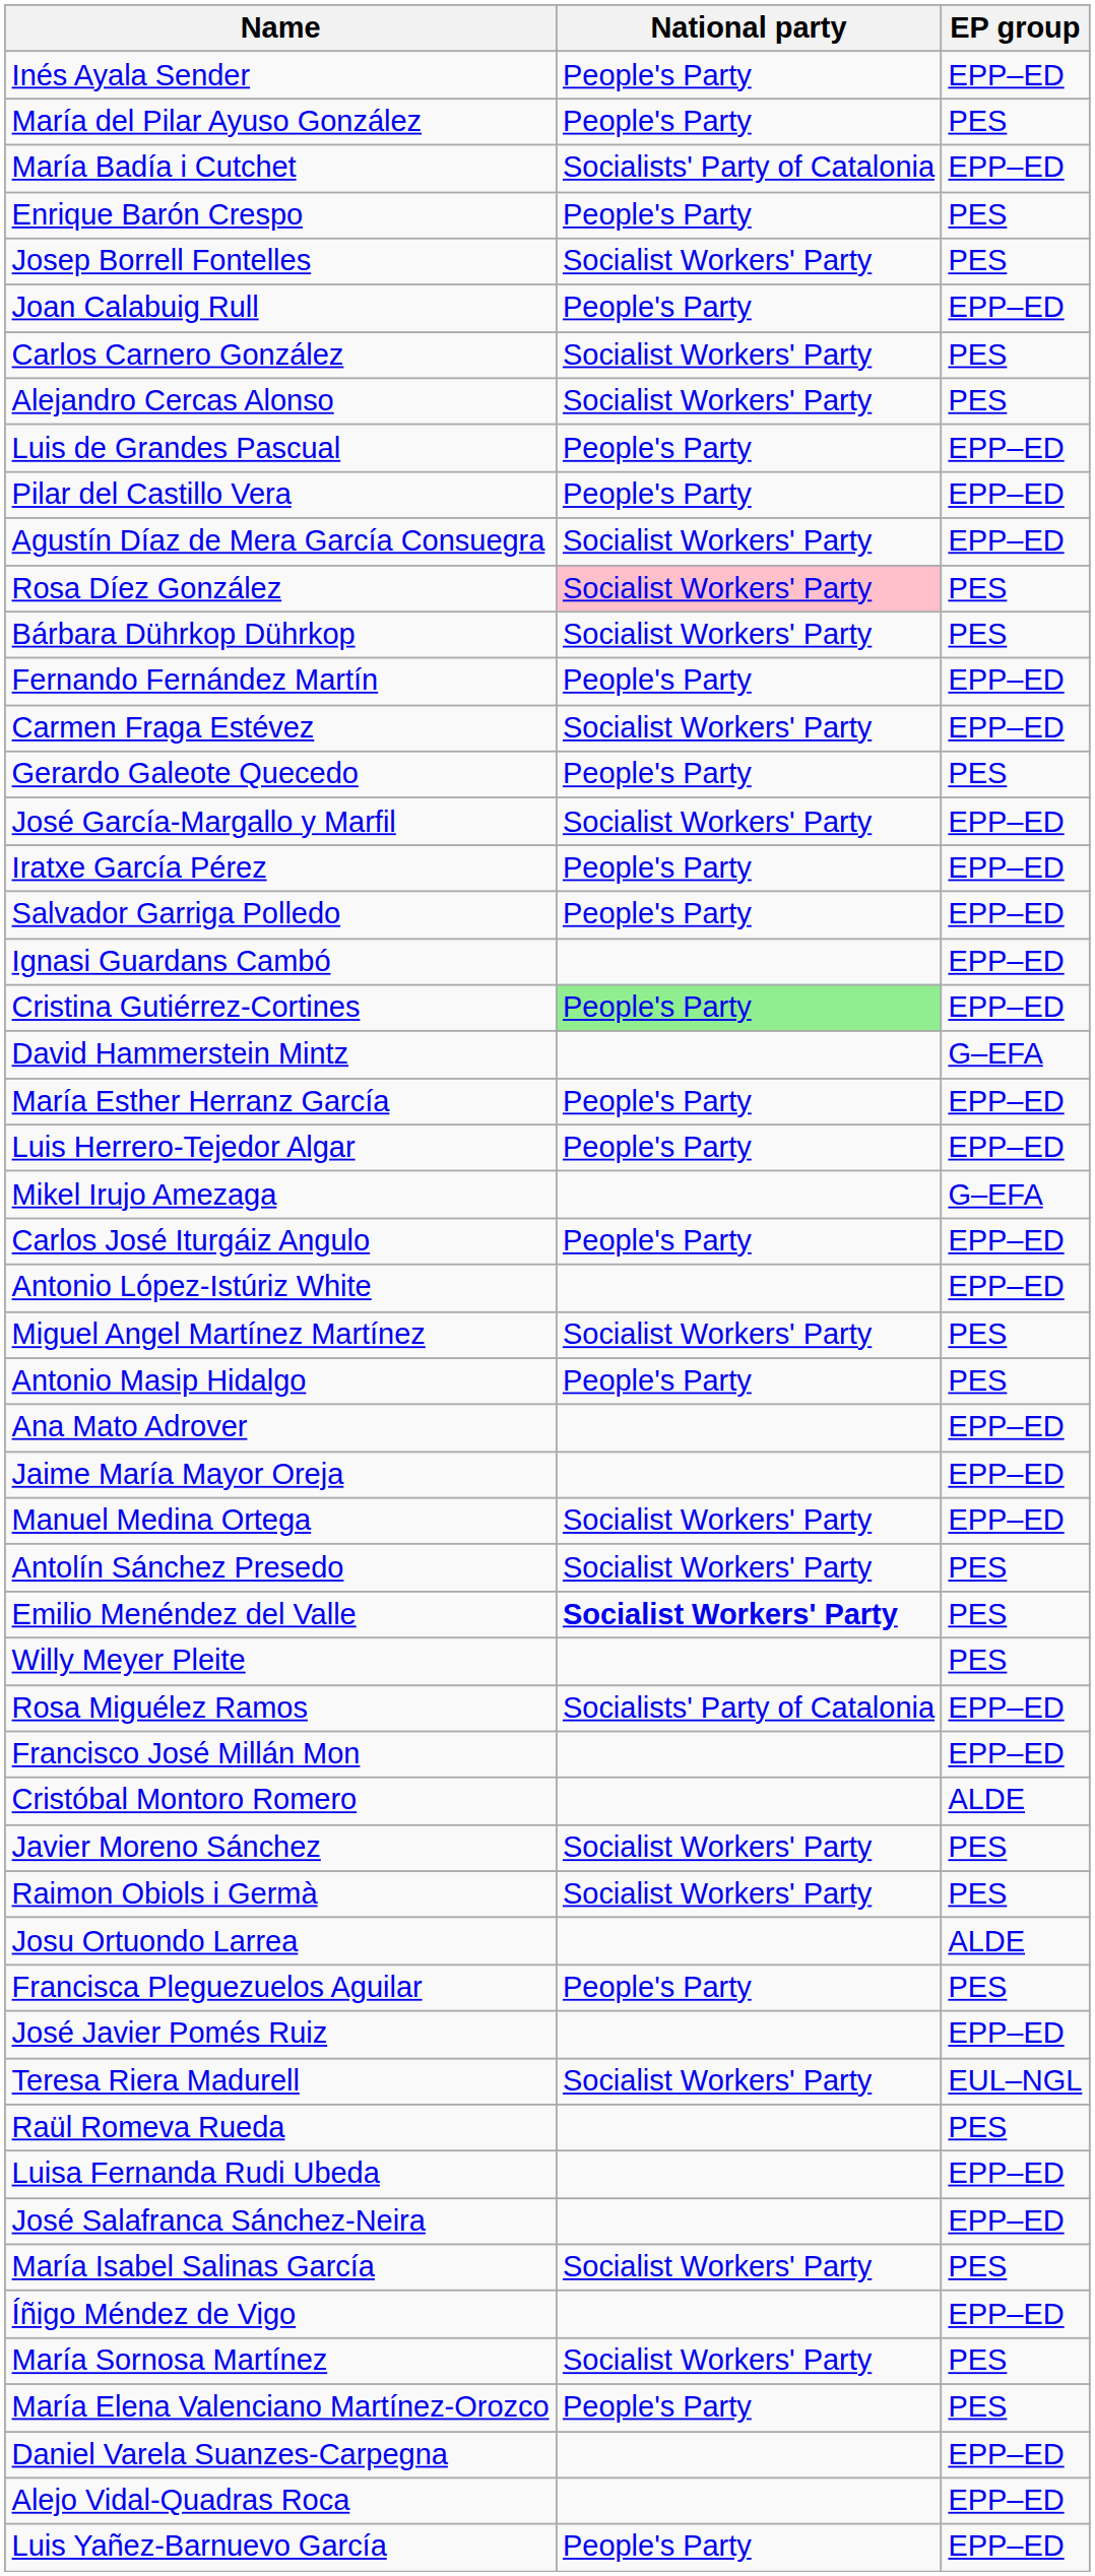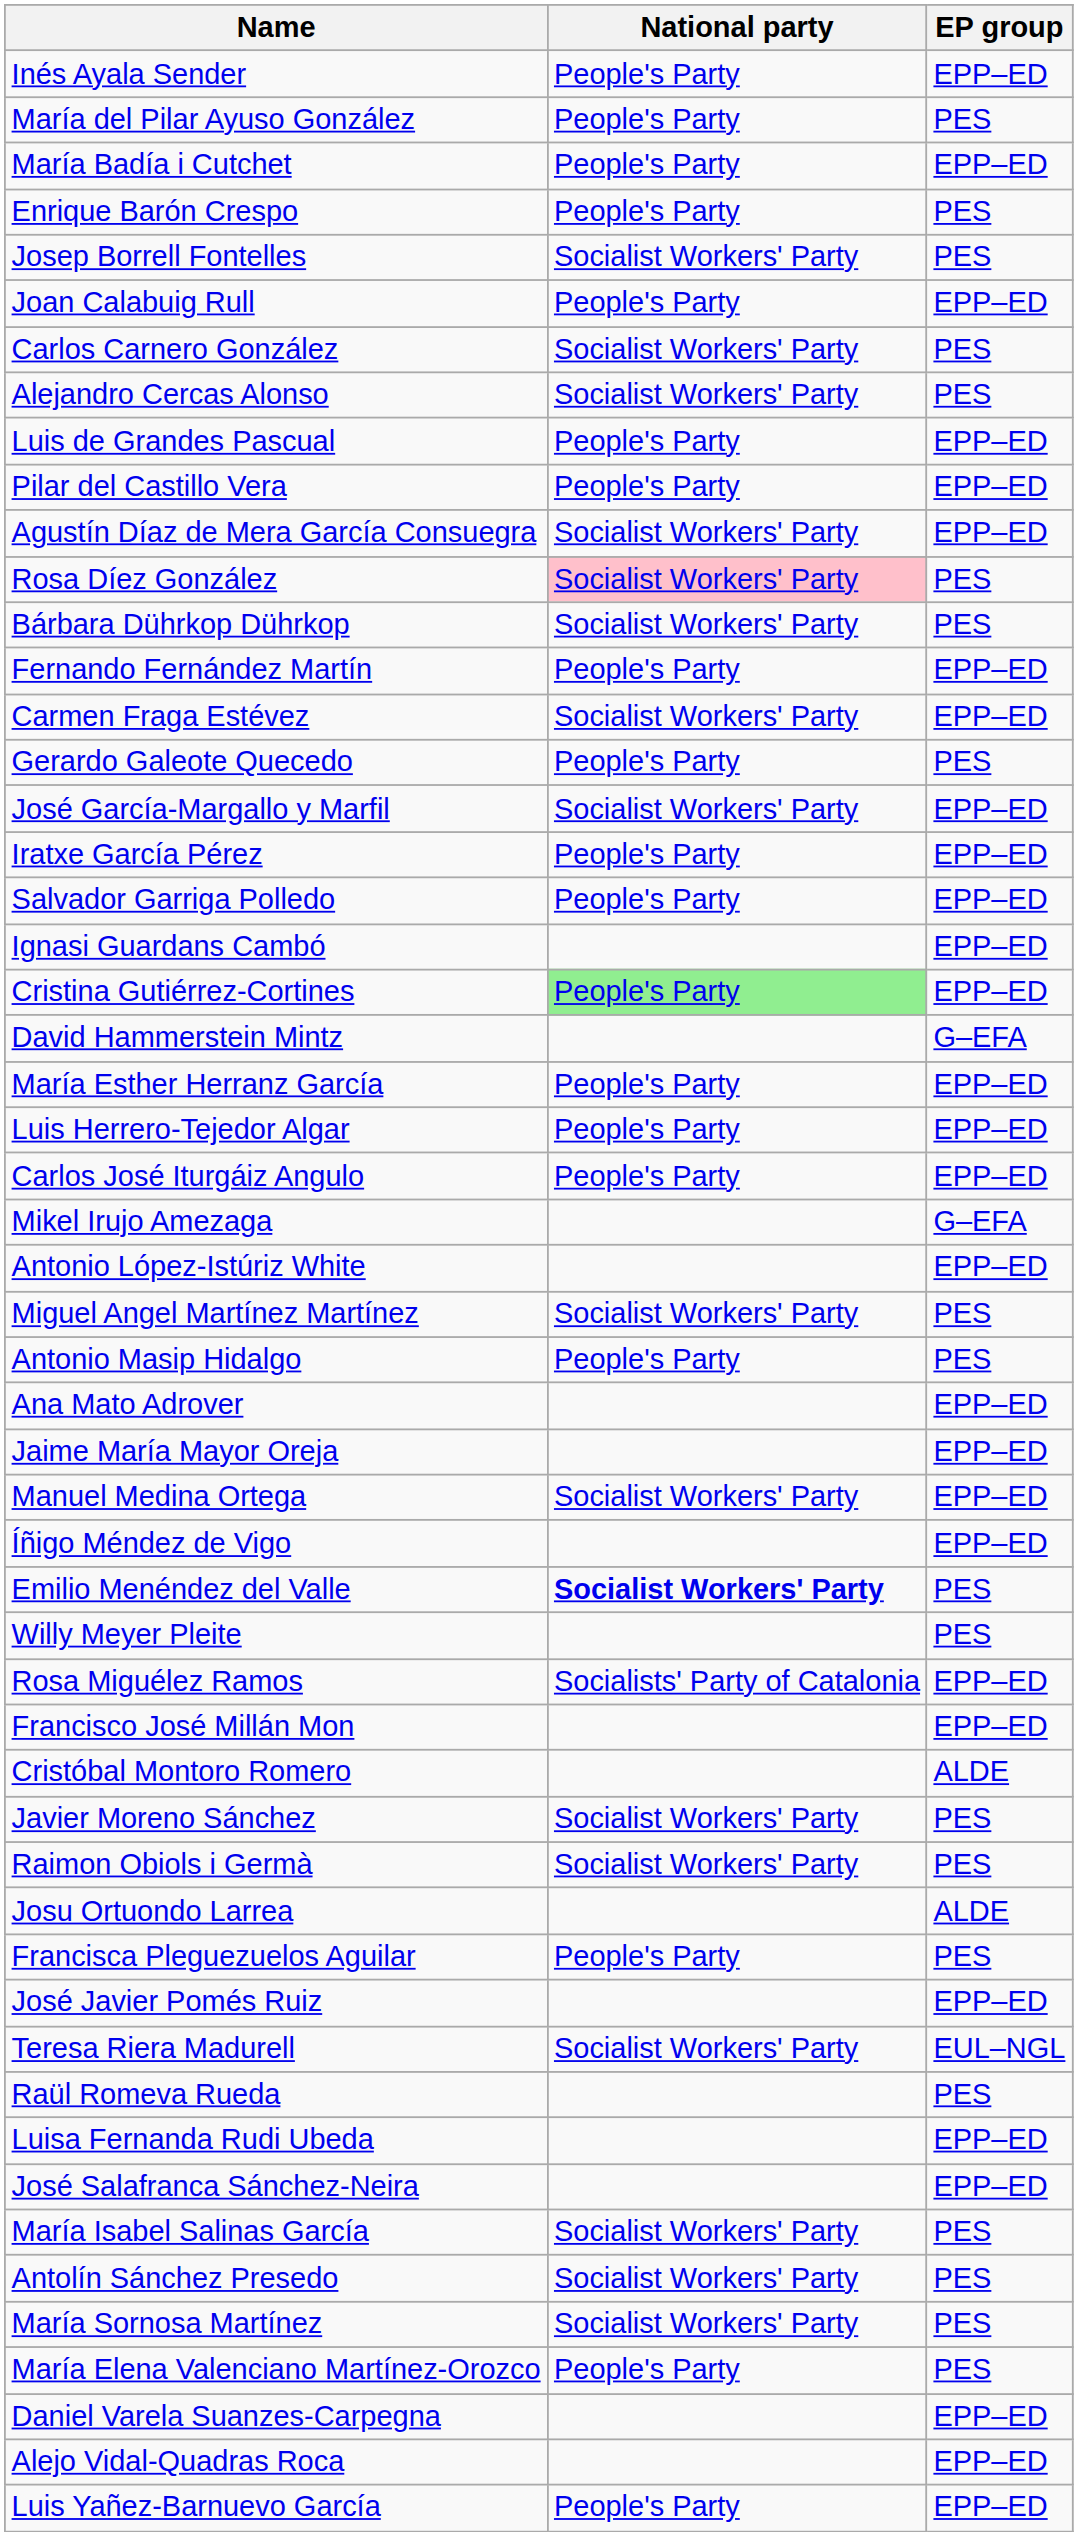 <table class="sortable wikitable">
 <tr>
 <th>Name</th>
 <th>National party</th>
 <th>EP group</th>
 </tr>
 <tr>
 <td><a href='#'>Inés Ayala Sender</a></td>
 <td> <a href='#'>People's Party</a></td>
 <td> <a href='#'>EPP–ED</a></td>
 </tr>
 <tr>
 <td><a href='#'>María del Pilar Ayuso González</a></td>
 <td> <a href='#'>People's Party</a></td>
 <td> <a href='#'>PES</a></td>
 </tr>
 <tr>
 <td><a href='#'>María Badía i Cutchet</a></td>
-<td> <a href='#'>Socialists' Party of Catalonia</a></td>
+<td> <a href='#'>People's Party</a></td>
 <td> <a href='#'>EPP–ED</a></td>
 </tr>
 <tr>
 <td><a href='#'>Enrique Barón Crespo</a></td>
 <td> <a href='#'>People's Party</a></td>
 <td> <a href='#'>PES</a></td>
 </tr>
 <tr>
 <td><a href='#'>Josep Borrell Fontelles</a></td>
 <td> <a href='#'>Socialist Workers' Party</a></td>
 <td> <a href='#'>PES</a></td>
 </tr>
 <tr>
 <td><a href='#'>Joan Calabuig Rull</a></td>
 <td> <a href='#'>People's Party</a></td>
 <td> <a href='#'>EPP–ED</a></td>
 </tr>
 <tr>
 <td><a href='#'>Carlos Carnero González</a></td>
 <td> <a href='#'>Socialist Workers' Party</a></td>
 <td> <a href='#'>PES</a></td>
 </tr>
 <tr>
 <td><a href='#'>Alejandro Cercas Alonso</a></td>
 <td> <a href='#'>Socialist Workers' Party</a></td>
 <td> <a href='#'>PES</a></td>
 </tr>
 <tr>
 <td><a href='#'>Luis de Grandes Pascual</a></td>
 <td> <a href='#'>People's Party</a></td>
 <td> <a href='#'>EPP–ED</a></td>
 </tr>
 <tr>
 <td><a href='#'>Pilar del Castillo Vera</a></td>
 <td> <a href='#'>People's Party</a></td>
 <td> <a href='#'>EPP–ED</a></td>
 </tr>
 <tr>
 <td><a href='#'>Agustín Díaz de Mera García Consuegra</a></td>
 <td> <a href='#'>Socialist Workers' Party</a></td>
 <td> <a href='#'>EPP–ED</a></td>
 </tr>
 <tr>
 <td><a href='#'>Rosa Díez González</a></td>
 <td style="background: pink;"> <a href='#'>Socialist Workers' Party</a></td>
 <td> <a href='#'>PES</a></td>
 </tr>
 <tr>
 <td><a href='#'>Bárbara Dührkop Dührkop</a></td>
 <td> <a href='#'>Socialist Workers' Party</a></td>
 <td> <a href='#'>PES</a></td>
 </tr>
 <tr>
 <td><a href='#'>Fernando Fernández Martín</a></td>
 <td> <a href='#'>People's Party</a></td>
 <td> <a href='#'>EPP–ED</a></td>
 </tr>
 <tr>
 <td><a href='#'>Carmen Fraga Estévez</a></td>
 <td> <a href='#'>Socialist Workers' Party</a></td>
 <td> <a href='#'>EPP–ED</a></td>
 </tr>
 <tr>
 <td><a href='#'>Gerardo Galeote Quecedo</a></td>
 <td> <a href='#'>People's Party</a></td>
 <td> <a href='#'>PES</a></td>
 </tr>
 <tr>
 <td><a href='#'>José García-Margallo y Marfil</a></td>
 <td> <a href='#'>Socialist Workers' Party</a></td>
 <td> <a href='#'>EPP–ED</a></td>
 </tr>
 <tr>
 <td><a href='#'>Iratxe García Pérez</a></td>
 <td> <a href='#'>People's Party</a></td>
 <td> <a href='#'>EPP–ED</a></td>
 </tr>
 <tr>
 <td><a href='#'>Salvador Garriga Polledo</a></td>
 <td> <a href='#'>People's Party</a></td>
 <td> <a href='#'>EPP–ED</a></td>
 </tr>
 <tr>
 <td><a href='#'>Ignasi Guardans Cambó</a></td>
 <td></td>
 <td> <a href='#'>EPP–ED</a></td>
 </tr>
 <tr>
 <td><a href='#'>Cristina Gutiérrez-Cortines</a></td>
 <td style="background: lightgreen;"> <a href='#'>People's Party</a></td>
 <td> <a href='#'>EPP–ED</a></td>
 </tr>
 <tr>
 <td><a href='#'>David Hammerstein Mintz</a></td>
 <td></td>
 <td> <a href='#'>G–EFA</a></td>
 </tr>
 <tr>
 <td><a href='#'>María Esther Herranz García</a></td>
 <td> <a href='#'>People's Party</a></td>
 <td> <a href='#'>EPP–ED</a></td>
 </tr>
 <tr>
 <td><a href='#'>Luis Herrero-Tejedor Algar</a></td>
 <td> <a href='#'>People's Party</a></td>
 <td> <a href='#'>EPP–ED</a></td>
 </tr>
 <tr>
+<td><a href='#'>Carlos José Iturgáiz Angulo</a></td>
+<td> <a href='#'>People's Party</a></td>
+<td> <a href='#'>EPP–ED</a></td>
+</tr>
+<tr>
 <td><a href='#'>Mikel Irujo Amezaga</a></td>
 <td></td>
 <td> <a href='#'>G–EFA</a></td>
-</tr>
-<tr>
-<td><a href='#'>Carlos José Iturgáiz Angulo</a></td>
-<td> <a href='#'>People's Party</a></td>
-<td> <a href='#'>EPP–ED</a></td>
 </tr>
 <tr>
 <td><a href='#'>Antonio López-Istúriz White</a></td>
 <td></td>
 <td> <a href='#'>EPP–ED</a></td>
 </tr>
 <tr>
 <td><a href='#'>Miguel Angel Martínez Martínez</a></td>
 <td> <a href='#'>Socialist Workers' Party</a></td>
 <td> <a href='#'>PES</a></td>
 </tr>
 <tr>
 <td><a href='#'>Antonio Masip Hidalgo</a></td>
 <td> <a href='#'>People's Party</a></td>
 <td> <a href='#'>PES</a></td>
 </tr>
 <tr>
 <td><a href='#'>Ana Mato Adrover</a></td>
 <td></td>
 <td> <a href='#'>EPP–ED</a></td>
 </tr>
 <tr>
 <td><a href='#'>Jaime María Mayor Oreja</a></td>
 <td></td>
 <td> <a href='#'>EPP–ED</a></td>
 </tr>
 <tr>
 <td><a href='#'>Manuel Medina Ortega</a></td>
 <td> <a href='#'>Socialist Workers' Party</a></td>
 <td> <a href='#'>EPP–ED</a></td>
 </tr>
 <tr>
-<td><a href='#'>Antolín Sánchez Presedo</a></td>
-<td> <a href='#'>Socialist Workers' Party</a></td>
-<td> <a href='#'>PES</a></td>
+<td><a href='#'>Íñigo Méndez de Vigo</a></td>
+<td></td>
+<td> <a href='#'>EPP–ED</a></td>
 </tr>
 <tr>
 <td><a href='#'>Emilio Menéndez del Valle</a></td>
 <td><strong> <a href='#'>Socialist Workers' Party</a></strong></td>
 <td> <a href='#'>PES</a></td>
 </tr>
 <tr>
 <td><a href='#'>Willy Meyer Pleite</a></td>
 <td></td>
 <td> <a href='#'>PES</a></td>
 </tr>
 <tr>
 <td><a href='#'>Rosa Miguélez Ramos</a></td>
 <td> <a href='#'>Socialists' Party of Catalonia</a></td>
 <td> <a href='#'>EPP–ED</a></td>
 </tr>
 <tr>
 <td><a href='#'>Francisco José Millán Mon</a></td>
 <td></td>
 <td> <a href='#'>EPP–ED</a></td>
 </tr>
 <tr>
 <td><a href='#'>Cristóbal Montoro Romero</a></td>
 <td></td>
 <td> <a href='#'>ALDE</a></td>
 </tr>
 <tr>
 <td><a href='#'>Javier Moreno Sánchez</a></td>
 <td> <a href='#'>Socialist Workers' Party</a></td>
 <td> <a href='#'>PES</a></td>
 </tr>
 <tr>
 <td><a href='#'>Raimon Obiols i Germà</a></td>
 <td> <a href='#'>Socialist Workers' Party</a></td>
 <td> <a href='#'>PES</a></td>
 </tr>
 <tr>
 <td><a href='#'>Josu Ortuondo Larrea</a></td>
 <td></td>
 <td> <a href='#'>ALDE</a></td>
 </tr>
 <tr>
 <td><a href='#'>Francisca Pleguezuelos Aguilar</a></td>
 <td> <a href='#'>People's Party</a></td>
 <td> <a href='#'>PES</a></td>
 </tr>
 <tr>
 <td><a href='#'>José Javier Pomés Ruiz</a></td>
 <td></td>
 <td> <a href='#'>EPP–ED</a></td>
 </tr>
 <tr>
 <td><a href='#'>Teresa Riera Madurell</a></td>
 <td> <a href='#'>Socialist Workers' Party</a></td>
 <td> <a href='#'>EUL–NGL</a></td>
 </tr>
 <tr>
 <td><a href='#'>Raül Romeva Rueda</a></td>
 <td></td>
 <td> <a href='#'>PES</a></td>
 </tr>
 <tr>
 <td><a href='#'>Luisa Fernanda Rudi Ubeda</a></td>
 <td></td>
 <td> <a href='#'>EPP–ED</a></td>
 </tr>
 <tr>
 <td><a href='#'>José Salafranca Sánchez-Neira</a></td>
 <td></td>
 <td> <a href='#'>EPP–ED</a></td>
 </tr>
 <tr>
 <td><a href='#'>María Isabel Salinas García</a></td>
 <td> <a href='#'>Socialist Workers' Party</a></td>
 <td> <a href='#'>PES</a></td>
 </tr>
 <tr>
-<td><a href='#'>Íñigo Méndez de Vigo</a></td>
-<td></td>
-<td> <a href='#'>EPP–ED</a></td>
+<td><a href='#'>Antolín Sánchez Presedo</a></td>
+<td> <a href='#'>Socialist Workers' Party</a></td>
+<td> <a href='#'>PES</a></td>
 </tr>
 <tr>
 <td><a href='#'>María Sornosa Martínez</a></td>
 <td> <a href='#'>Socialist Workers' Party</a></td>
 <td> <a href='#'>PES</a></td>
 </tr>
 <tr>
 <td><a href='#'>María Elena Valenciano Martínez-Orozco</a></td>
 <td> <a href='#'>People's Party</a></td>
 <td> <a href='#'>PES</a></td>
 </tr>
 <tr>
 <td><a href='#'>Daniel Varela Suanzes-Carpegna</a></td>
 <td></td>
 <td> <a href='#'>EPP–ED</a></td>
 </tr>
 <tr>
 <td><a href='#'>Alejo Vidal-Quadras Roca</a></td>
 <td></td>
 <td> <a href='#'>EPP–ED</a></td>
 </tr>
 <tr>
 <td><a href='#'>Luis Yañez-Barnuevo García</a></td>
 <td> <a href='#'>People's Party</a></td>
 <td> <a href='#'>EPP–ED</a></td>
 </tr>
 </table>
